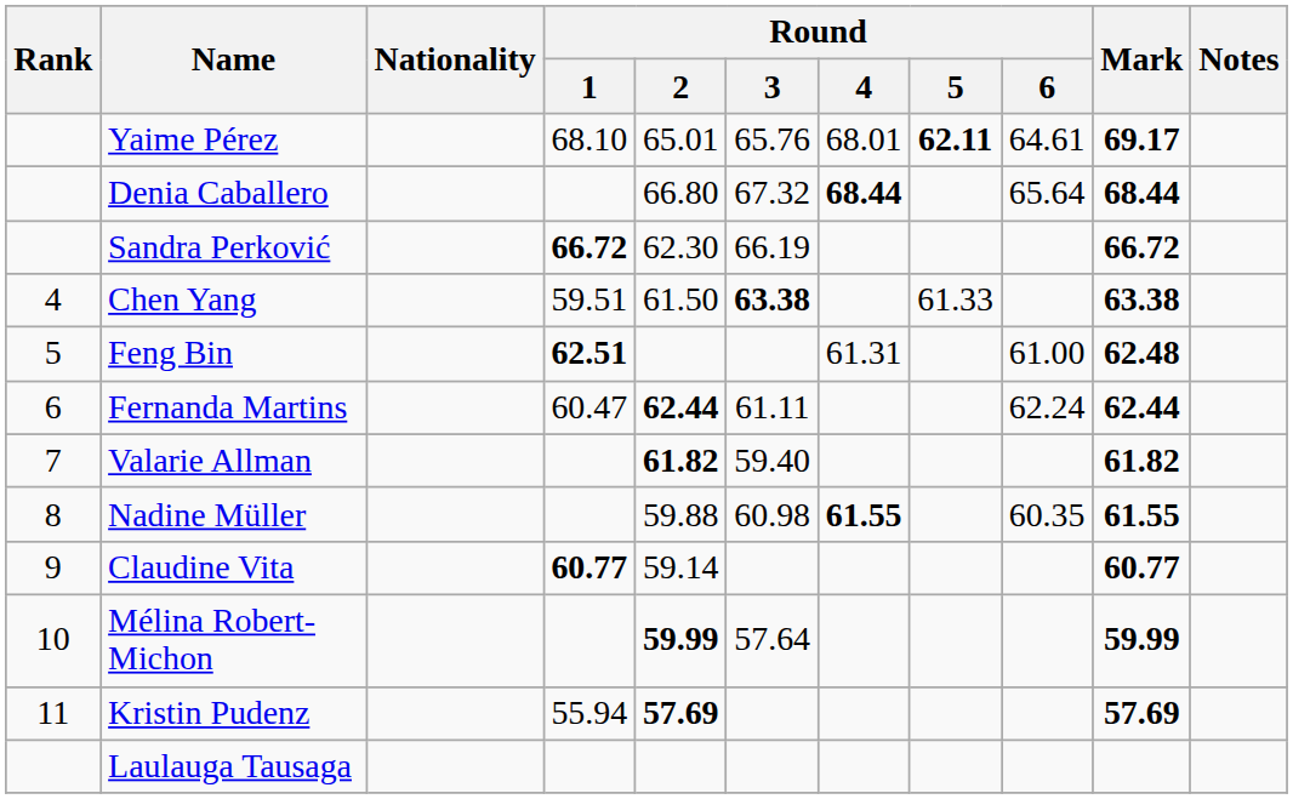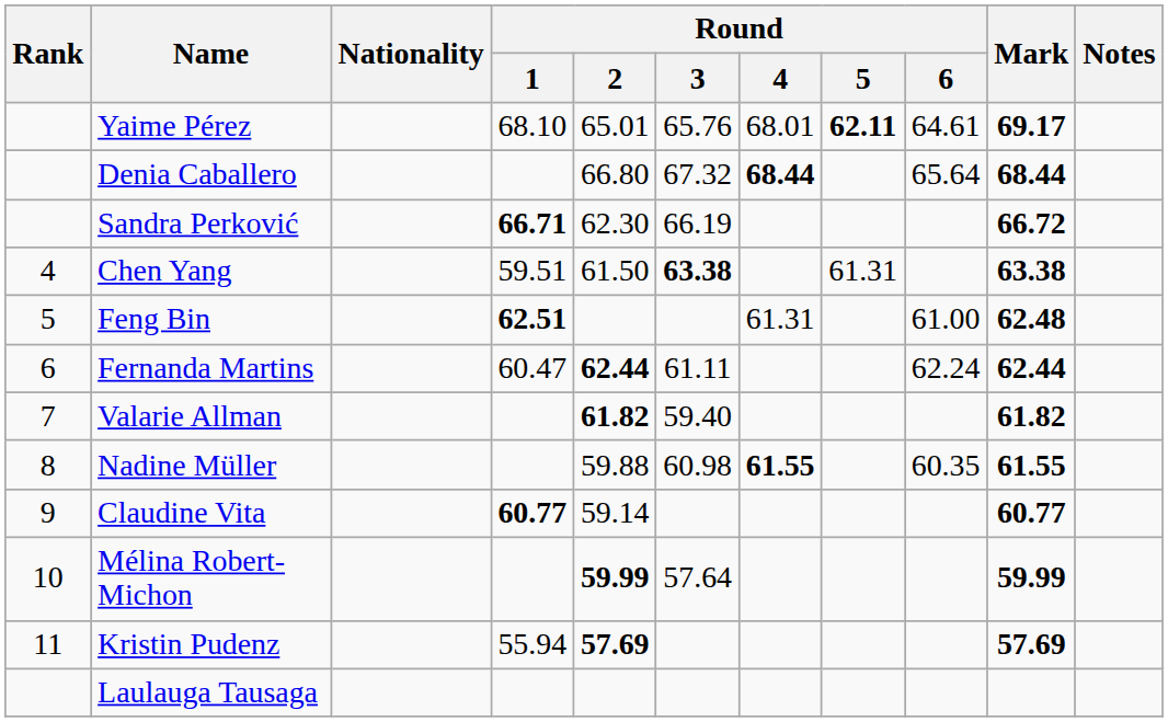 <table class="wikitable sortable" style="text-align:center">
 <tr>
 <th rowspan=2>Rank</th>
 <th rowspan=2>Name</th>
 <th rowspan=2>Nationality</th>
 <th colspan=6>Round</th>
 <th rowspan=2>Mark</th>
 <th rowspan=2>Notes</th>
 </tr>
 <tr>
 <th>1</th>
 <th>2</th>
 <th>3</th>
 <th>4</th>
 <th>5</th>
 <th>6</th>
 </tr>
 <tr>
 <td></td>
 <td align=left><a href='#'>Yaime Pérez</a></td>
 <td align=left></td>
 <td>68.10</td>
 <td>65.01</td>
 <td>65.76</td>
 <td>68.01</td>
 <td><strong>62.11</strong></td>
 <td>64.61</td>
 <td><strong>69.17</strong></td>
 <td></td>
 </tr>
 <tr>
 <td></td>
 <td align=left><a href='#'>Denia Caballero</a></td>
 <td align=left></td>
 <td></td>
 <td>66.80</td>
 <td>67.32</td>
 <td><strong>68.44</strong></td>
 <td></td>
 <td>65.64</td>
 <td><strong>68.44</strong></td>
 <td></td>
 </tr>
 <tr>
 <td></td>
 <td align=left><a href='#'>Sandra Perković</a></td>
 <td align=left></td>
-<td><strong>66.72</strong></td>
+<td><strong>66.71</strong></td>
 <td>62.30</td>
 <td>66.19</td>
 <td></td>
 <td></td>
 <td></td>
 <td><strong>66.72</strong></td>
 <td></td>
 </tr>
 <tr>
 <td>4</td>
 <td align=left><a href='#'>Chen Yang</a></td>
 <td align=left></td>
 <td>59.51</td>
 <td>61.50</td>
 <td><strong>63.38</strong></td>
 <td></td>
-<td>61.33</td>
+<td>61.31</td>
 <td></td>
 <td><strong>63.38</strong></td>
 <td></td>
 </tr>
 <tr>
 <td>5</td>
 <td align=left><a href='#'>Feng Bin</a></td>
 <td align=left></td>
 <td><strong>62.51</strong></td>
 <td></td>
 <td></td>
 <td>61.31</td>
 <td></td>
 <td>61.00</td>
 <td><strong>62.48</strong></td>
 <td></td>
 </tr>
 <tr>
 <td>6</td>
 <td align=left><a href='#'>Fernanda Martins</a></td>
 <td align=left></td>
 <td>60.47</td>
 <td><strong>62.44</strong></td>
 <td>61.11</td>
 <td></td>
 <td></td>
 <td>62.24</td>
 <td><strong>62.44</strong></td>
 <td></td>
 </tr>
 <tr>
 <td>7</td>
 <td align=left><a href='#'>Valarie Allman</a></td>
 <td align=left></td>
 <td></td>
 <td><strong>61.82</strong></td>
 <td>59.40</td>
 <td></td>
 <td></td>
 <td></td>
 <td><strong>61.82</strong></td>
 <td></td>
 </tr>
 <tr>
 <td>8</td>
 <td align=left><a href='#'>Nadine Müller</a></td>
 <td align=left></td>
 <td></td>
 <td>59.88</td>
 <td>60.98</td>
 <td><strong>61.55</strong></td>
 <td></td>
 <td>60.35</td>
 <td><strong>61.55</strong></td>
 <td></td>
 </tr>
 <tr>
 <td>9</td>
 <td align=left><a href='#'>Claudine Vita</a></td>
 <td align=left></td>
 <td><strong>60.77</strong></td>
 <td>59.14</td>
 <td></td>
 <td></td>
 <td></td>
 <td></td>
 <td><strong>60.77</strong></td>
 <td></td>
 </tr>
 <tr>
 <td>10</td>
 <td align=left><a href='#'>Mélina Robert-Michon</a></td>
 <td align=left></td>
 <td></td>
 <td><strong>59.99</strong></td>
 <td>57.64</td>
 <td></td>
 <td></td>
 <td></td>
 <td><strong>59.99</strong></td>
 <td></td>
 </tr>
 <tr>
 <td>11</td>
 <td align=left><a href='#'>Kristin Pudenz</a></td>
 <td align=left></td>
 <td>55.94</td>
 <td><strong>57.69</strong></td>
 <td></td>
 <td></td>
 <td></td>
 <td></td>
 <td><strong>57.69</strong></td>
 <td></td>
 </tr>
 <tr>
 <td></td>
 <td align=left><a href='#'>Laulauga Tausaga</a></td>
 <td align=left></td>
 <td></td>
 <td></td>
 <td></td>
 <td></td>
 <td></td>
 <td></td>
 <td><strong></strong></td>
 <td></td>
 </tr>
 </table>
